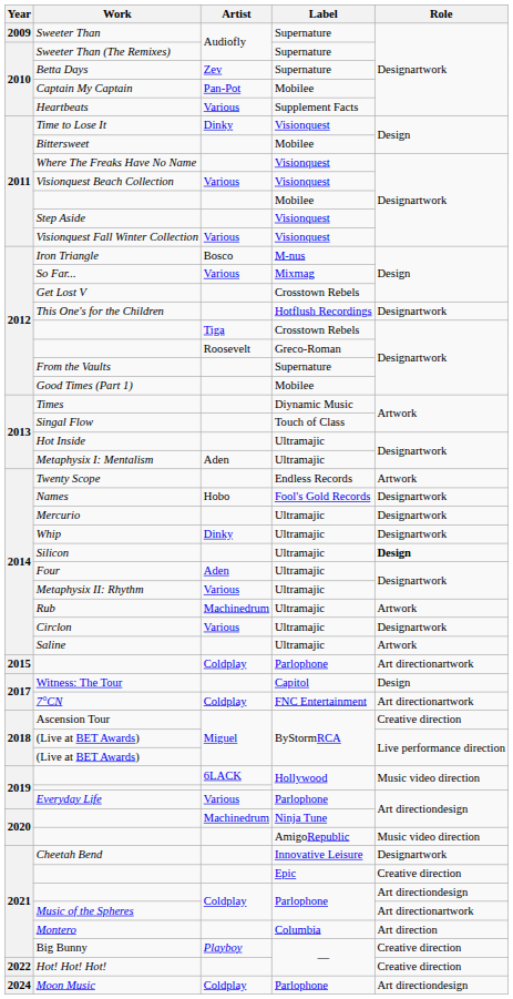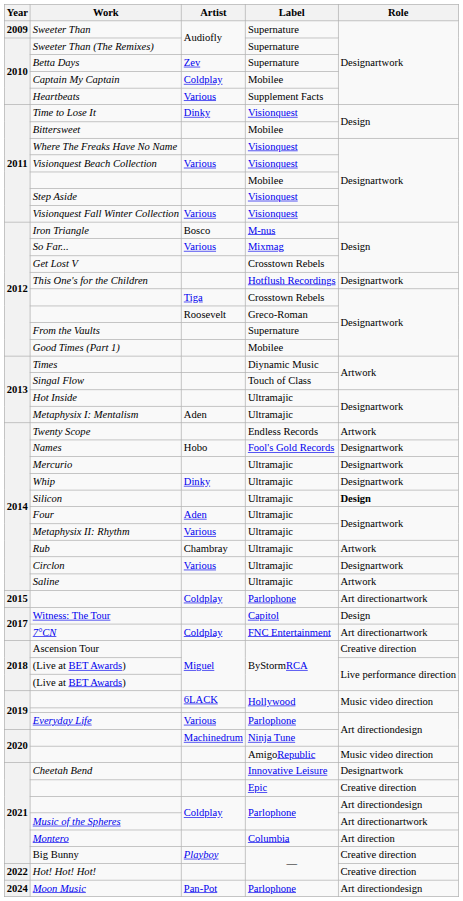 <table class="wikitable plainrowheaders sortable">
 <tr>
 <th scope="col">Year</th>
 <th scope="col">Work</th>
 <th scope="col">Artist</th>
 <th scope="col">Label</th>
 <th scope="col">Role</th>
 </tr>
 <tr>
 <th scope="row" style="text-align:center;">2009</th>
 <td><em>Sweeter Than</em></td>
 <td rowspan="2">Audiofly</td>
 <td>Supernature </td>
 <td rowspan="5">Designartwork</td>
 </tr>
 <tr>
 <th rowspan="4" scope="row" style="text-align:center;">2010</th>
 <td><em>Sweeter Than (The Remixes)</em></td>
 <td>Supernature </td>
 </tr>
 <tr>
 <td><em>Betta Days</em></td>
 <td><a href='#'>Zev</a></td>
 <td>Supernature </td>
 </tr>
 <tr>
 <td><em>Captain My Captain</em></td>
-<td><a href='#'>Pan-Pot</a></td>
+<td><a href='#'>Coldplay</a></td>
 <td>Mobilee </td>
 </tr>
 <tr>
 <td><em>Heartbeats</em></td>
 <td><a href='#'>Various</a></td>
 <td>Supplement Facts </td>
 </tr>
 <tr>
 <th rowspan="7" scope="row" style="text-align:center;">2011</th>
 <td><em>Time to Lose It</em></td>
 <td><a href='#'>Dinky</a></td>
 <td><a href='#'>Visionquest</a></td>
 <td rowspan="2">Design</td>
 </tr>
 <tr>
 <td><em>Bittersweet</em></td>
 <td></td>
 <td>Mobilee</td>
 </tr>
 <tr>
 <td><em>Where The Freaks Have No Name</em></td>
 <td></td>
 <td><a href='#'>Visionquest</a> </td>
 <td rowspan="5">Designartwork</td>
 </tr>
 <tr>
 <td><em>Visionquest Beach Collection</em></td>
 <td><a href='#'>Various</a></td>
 <td><a href='#'>Visionquest</a> </td>
 </tr>
 <tr>
 <td></td>
 <td></td>
 <td>Mobilee </td>
 </tr>
 <tr>
 <td><em>Step Aside</em></td>
 <td></td>
 <td><a href='#'>Visionquest</a> </td>
 </tr>
 <tr>
 <td><em>Visionquest Fall Winter Collection</em></td>
 <td><a href='#'>Various</a></td>
 <td><a href='#'>Visionquest</a> </td>
 </tr>
 <tr>
 <th rowspan="8" scope="row" style="text-align:center;">2012</th>
 <td><em>Iron Triangle</em></td>
 <td>Bosco</td>
 <td><a href='#'>M-nus</a></td>
 <td rowspan="3">Design</td>
 </tr>
 <tr>
 <td><em>So Far...</em></td>
 <td><a href='#'>Various</a></td>
 <td><a href='#'>Mixmag</a></td>
 </tr>
 <tr>
 <td><em>Get Lost V</em></td>
 <td></td>
 <td>Crosstown Rebels</td>
 </tr>
 <tr>
 <td><em>This One's for the Children</em></td>
 <td></td>
 <td><a href='#'>Hotflush Recordings</a> </td>
 <td>Designartwork</td>
 </tr>
 <tr>
 <td></td>
 <td><a href='#'>Tiga</a></td>
 <td>Crosstown Rebels </td>
 <td rowspan="4">Designartwork</td>
 </tr>
 <tr>
 <td></td>
 <td>Roosevelt</td>
 <td>Greco-Roman </td>
 </tr>
 <tr>
 <td><em>From the Vaults</em></td>
 <td></td>
 <td>Supernature </td>
 </tr>
 <tr>
 <td><em>Good Times (Part 1)</em></td>
 <td></td>
 <td>Mobilee </td>
 </tr>
 <tr>
 <th rowspan="4" scope="row" style="text-align:center;">2013</th>
 <td><em>Times</em></td>
 <td></td>
 <td>Diynamic Music</td>
 <td rowspan="2">Artwork</td>
 </tr>
 <tr>
 <td><em>Singal Flow</em></td>
 <td></td>
 <td>Touch of Class</td>
 </tr>
 <tr>
 <td><em>Hot Inside</em></td>
 <td></td>
 <td>Ultramajic </td>
 <td rowspan="2">Designartwork</td>
 </tr>
 <tr>
 <td><em>Metaphysix I: Mentalism</em></td>
 <td>Aden</td>
 <td>Ultramajic </td>
 </tr>
 <tr>
 <th rowspan="10" scope="row" style="text-align:center;">2014</th>
 <td><em>Twenty Scope</em></td>
 <td></td>
 <td>Endless Records</td>
 <td>Artwork</td>
 </tr>
 <tr>
 <td><em>Names</em></td>
 <td>Hobo</td>
 <td><a href='#'>Fool's Gold Records</a> </td>
 <td>Designartwork</td>
 </tr>
 <tr>
 <td><em>Mercurio</em></td>
 <td></td>
 <td>Ultramajic </td>
 <td>Designartwork</td>
 </tr>
 <tr>
 <td><em>Whip</em></td>
 <td><a href='#'>Dinky</a></td>
 <td>Ultramajic </td>
 <td>Designartwork</td>
 </tr>
 <tr>
 <td><em>Silicon</em></td>
 <td></td>
 <td>Ultramajic </td>
 <td><strong>Design</strong></td>
 </tr>
 <tr>
 <td><em>Four</em></td>
 <td><a href='#'>Aden</a></td>
 <td>Ultramajic </td>
 <td rowspan="2">Designartwork</td>
 </tr>
 <tr>
 <td><em>Metaphysix II: Rhythm</em></td>
 <td><a href='#'>Various</a></td>
 <td>Ultramajic </td>
 </tr>
 <tr>
 <td><em>Rub</em></td>
-<td><a href='#'>Machinedrum</a></td>
+<td>Chambray</td>
 <td>Ultramajic </td>
 <td>Artwork</td>
 </tr>
 <tr>
 <td><em>Circlon</em></td>
 <td><a href='#'>Various</a></td>
 <td>Ultramajic </td>
 <td>Designartwork</td>
 </tr>
 <tr>
 <td><em>Saline</em></td>
 <td></td>
 <td>Ultramajic </td>
 <td>Artwork</td>
 </tr>
 <tr>
 <th scope="row" style="text-align:center;">2015</th>
 <td></td>
 <td><a href='#'>Coldplay</a></td>
 <td><a href='#'>Parlophone</a></td>
 <td>Art directionartwork</td>
 </tr>
 <tr>
 <th rowspan="2" scope="row" style="text-align:center;">2017</th>
 <td><a href='#'>Witness: The Tour</a></td>
 <td></td>
 <td><a href='#'>Capitol</a></td>
 <td>Design</td>
 </tr>
 <tr>
 <td><em><a href='#'>7°CN</a></em></td>
 <td><a href='#'>Coldplay</a></td>
 <td><a href='#'>FNC Entertainment</a></td>
 <td>Art directionartwork</td>
 </tr>
 <tr>
 <th rowspan="3" scope="row" style="text-align:center;">2018</th>
 <td>Ascension Tour</td>
 <td rowspan="3"><a href='#'>Miguel</a></td>
 <td rowspan="3">ByStorm<a href='#'>RCA</a></td>
 <td>Creative direction</td>
 </tr>
 <tr>
 <td> (Live at <a href='#'>BET Awards</a>)</td>
 <td rowspan="2">Live performance direction</td>
 </tr>
 <tr>
 <td> (Live at <a href='#'>BET Awards</a>)</td>
 </tr>
 <tr>
 <th rowspan="3" scope="row" style="text-align:center;">2019</th>
 <td></td>
 <td><a href='#'>6LACK</a></td>
 <td rowspan="2"><a href='#'>Hollywood</a></td>
 <td rowspan="2">Music video direction</td>
 </tr>
 <tr>
 <td></td>
 <td></td>
 </tr>
 <tr>
 <td><em><a href='#'>Everyday Life</a> </em></td>
 <td><a href='#'>Various</a></td>
 <td><a href='#'>Parlophone</a></td>
 <td rowspan="2">Art directiondesign</td>
 </tr>
 <tr>
 <th rowspan="2" scope="row" style="text-align:center;">2020</th>
 <td></td>
 <td><a href='#'>Machinedrum</a></td>
 <td><a href='#'>Ninja Tune</a></td>
 </tr>
 <tr>
 <td></td>
 <td></td>
 <td>Amigo<a href='#'>Republic</a></td>
 <td>Music video direction</td>
 </tr>
 <tr>
 <th rowspan="6" scope="row" style="text-align:center;">2021</th>
 <td><em>Cheetah Bend</em></td>
 <td></td>
 <td><a href='#'>Innovative Leisure</a></td>
 <td>Designartwork</td>
 </tr>
 <tr>
 <td></td>
 <td></td>
 <td><a href='#'>Epic</a></td>
 <td>Creative direction</td>
 </tr>
 <tr>
 <td></td>
 <td rowspan="2"><a href='#'>Coldplay</a></td>
 <td rowspan="2"><a href='#'>Parlophone</a></td>
 <td>Art directiondesign</td>
 </tr>
 <tr>
 <td><em><a href='#'>Music of the Spheres</a></em></td>
 <td>Art directionartwork</td>
 </tr>
 <tr>
 <td><em><a href='#'>Montero</a></em></td>
 <td></td>
 <td><a href='#'>Columbia</a></td>
 <td>Art direction</td>
 </tr>
 <tr>
 <td>Big Bunny</td>
 <td><em><a href='#'>Playboy</a></em></td>
 <td rowspan="2" style="text-align:center;">—</td>
 <td>Creative direction</td>
 </tr>
 <tr>
 <th scope="row" style="text-align:center;">2022</th>
 <td><em>Hot! Hot! Hot!</em></td>
 <td></td>
 <td>Creative direction</td>
 </tr>
 <tr>
 <th scope="row" style="text-align:center;">2024</th>
 <td><em><a href='#'>Moon Music</a></em></td>
-<td><a href='#'>Coldplay</a></td>
+<td><a href='#'>Pan-Pot</a></td>
 <td><a href='#'>Parlophone</a></td>
 <td>Art directiondesign</td>
 </tr>
 </table>
